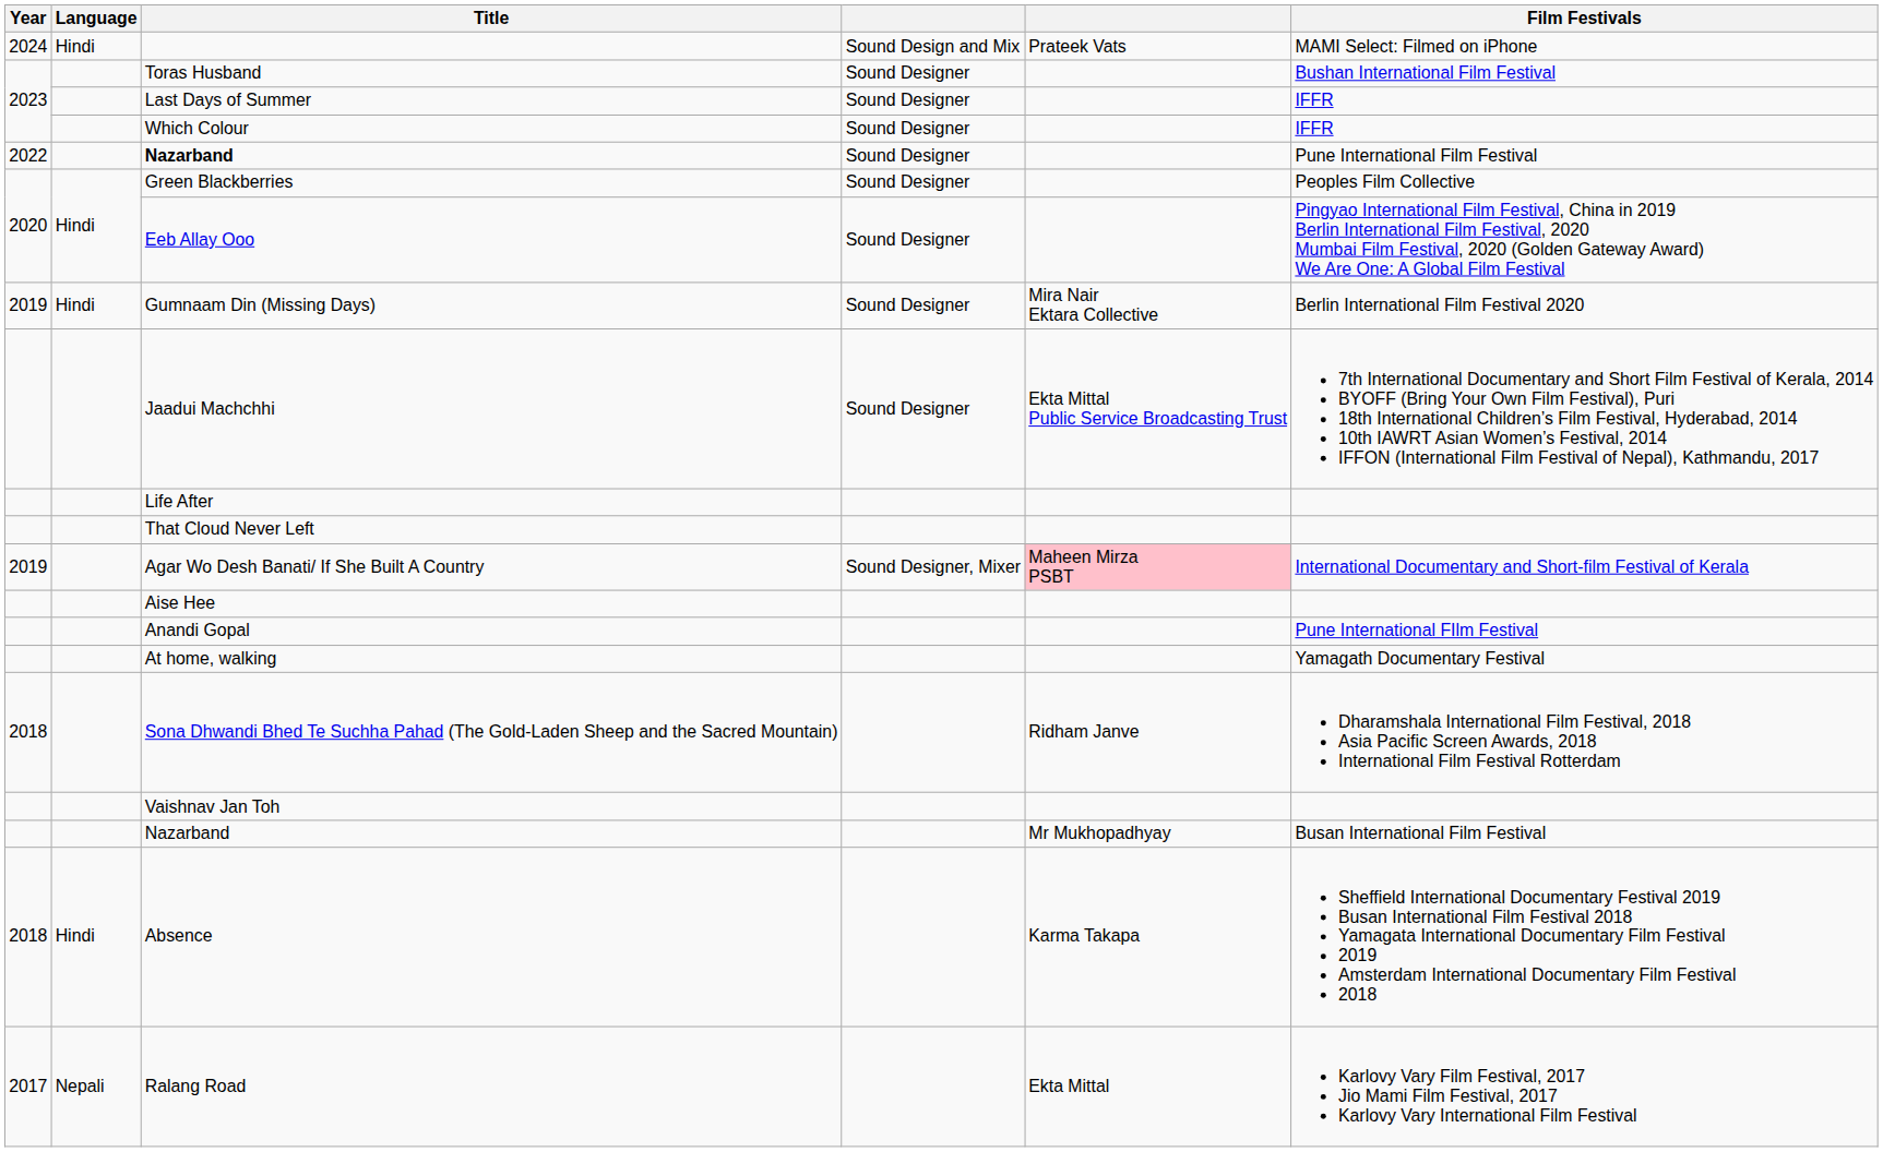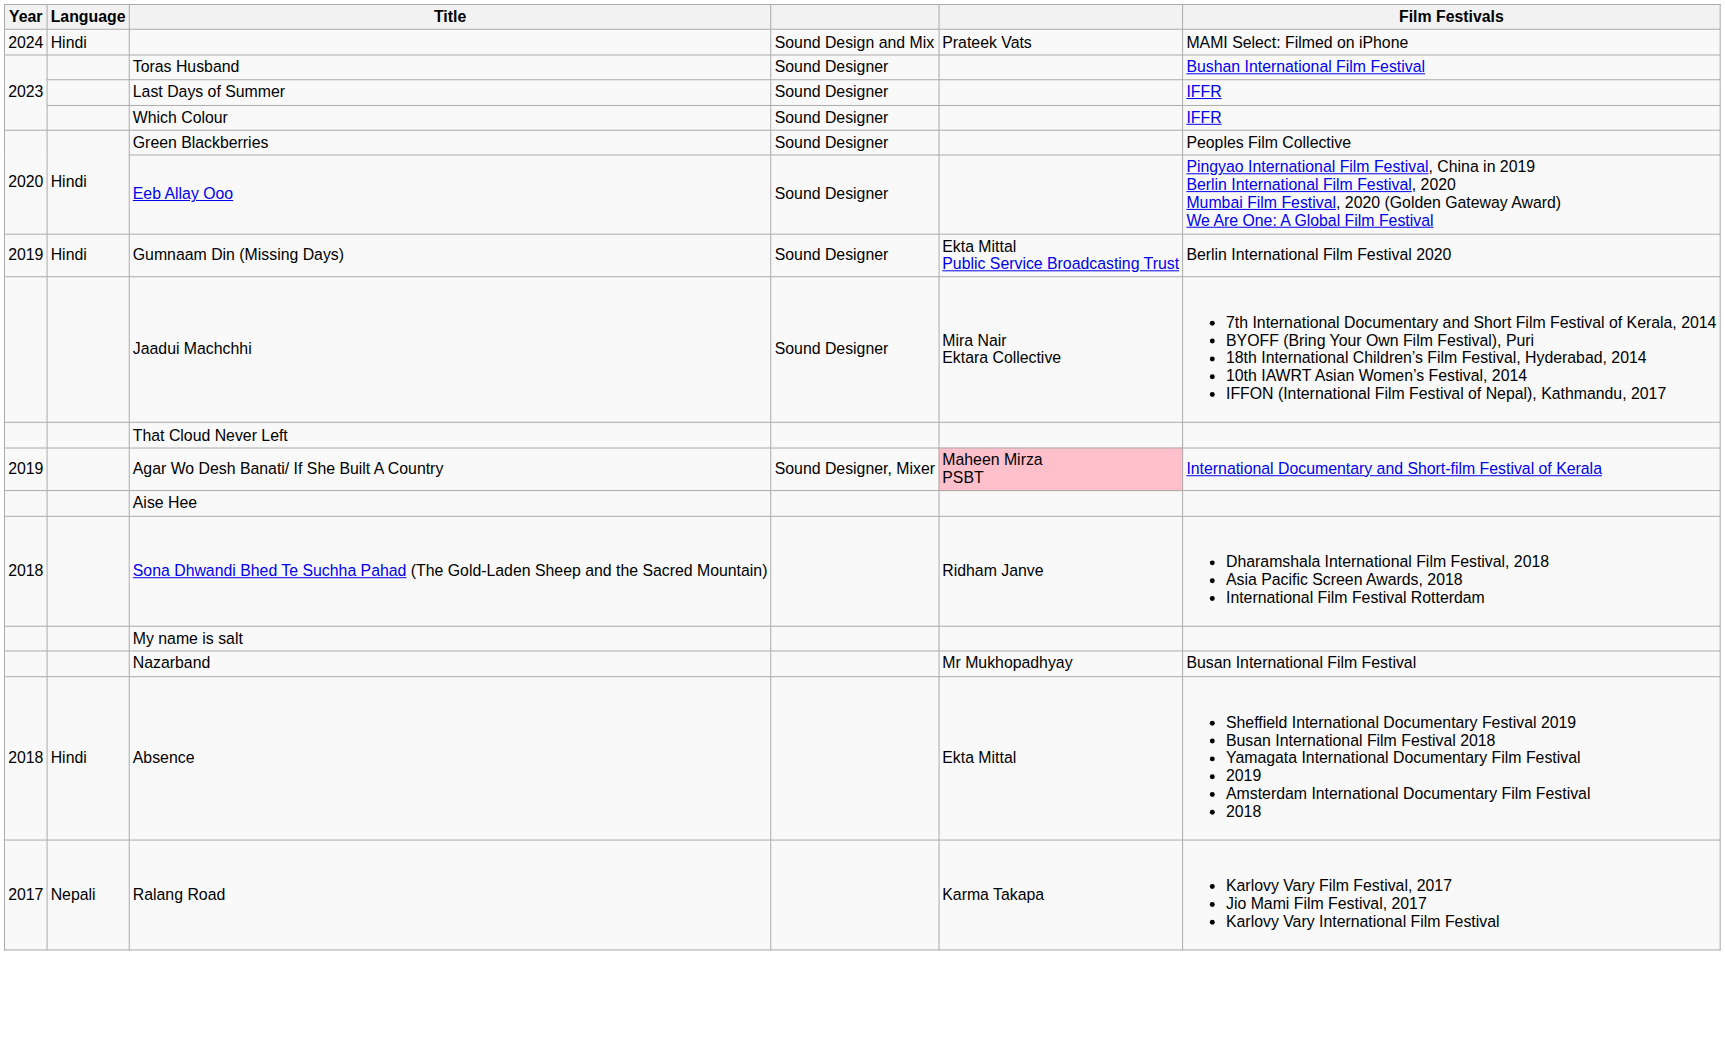 <table class="wikitable">
 <tr>
 <th>Year</th>
 <th>Language</th>
 <th>Title</th>
 <th></th>
 <th></th>
 <th>Film Festivals</th>
 </tr>
 <tr>
 <td>2024</td>
 <td>Hindi</td>
 <td></td>
 <td>Sound Design and Mix</td>
 <td>Prateek Vats</td>
 <td>MAMI Select: Filmed on iPhone</td>
 </tr>
 <tr>
 <td rowspan="3">2023</td>
 <td></td>
 <td>Toras Husband</td>
 <td>Sound Designer</td>
 <td></td>
 <td><a href='#'>Bushan International Film Festival</a></td>
 </tr>
 <tr>
 <td></td>
 <td>Last Days of Summer</td>
 <td>Sound Designer</td>
 <td></td>
 <td><a href='#'>IFFR</a></td>
 </tr>
 <tr>
 <td></td>
 <td>Which Colour</td>
 <td>Sound Designer</td>
 <td></td>
 <td><a href='#'>IFFR</a></td>
 </tr>
 <tr>
-<td>2022</td>
-<td></td>
-<td><strong>Nazarband</strong></td>
-<td>Sound Designer</td>
-<td></td>
-<td>Pune International Film Festival</td>
-</tr>
-<tr>
 <td rowspan="2">2020</td>
 <td rowspan="2">Hindi</td>
 <td>Green Blackberries</td>
 <td>Sound Designer</td>
 <td></td>
 <td>Peoples Film Collective</td>
 </tr>
 <tr>
 <td><a href='#'>Eeb Allay Ooo</a></td>
 <td>Sound Designer</td>
 <td></td>
 <td><a href='#'>Pingyao International Film Festival</a>, China in 2019<br><a href='#'>Berlin International Film Festival</a>, 2020<br><a href='#'>Mumbai Film Festival</a>, 2020 (Golden Gateway Award)<br><a href='#'>We Are One: A Global Film Festival</a></td>
 </tr>
 <tr>
 <td>2019</td>
 <td>Hindi</td>
 <td>Gumnaam Din (Missing Days)</td>
 <td>Sound Designer</td>
-<td>Mira Nair<br>Ektara Collective</td>
+<td>Ekta Mittal<br><a href='#'>Public Service Broadcasting Trust</a></td>
 <td>Berlin International Film Festival 2020</td>
 </tr>
 <tr>
 <td></td>
 <td></td>
 <td>Jaadui Machchhi</td>
 <td>Sound Designer</td>
-<td>Ekta Mittal<br><a href='#'>Public Service Broadcasting Trust</a></td>
+<td>Mira Nair<br>Ektara Collective</td>
 <td><br><ul><li>7th International Documentary and Short Film Festival of Kerala, 2014</li><li>BYOFF (Bring Your Own Film Festival), Puri</li><li>18th International Children’s Film Festival, Hyderabad, 2014</li><li>10th IAWRT Asian Women’s Festival, 2014</li><li>IFFON (International Film Festival of Nepal), Kathmandu, 2017</li></ul></td>
-</tr>
-<tr>
-<td></td>
-<td></td>
-<td>Life After</td>
-<td></td>
-<td></td>
-<td></td>
 </tr>
 <tr>
 <td></td>
 <td></td>
 <td>That Cloud Never Left</td>
 <td></td>
 <td></td>
 <td></td>
 </tr>
 <tr>
 <td>2019</td>
 <td></td>
 <td>Agar Wo Desh Banati/ If She Built A Country</td>
 <td>Sound Designer, Mixer</td>
 <td style="background: pink;">Maheen Mirza <br>PSBT</td>
 <td><a href='#'>International Documentary and Short-film Festival of Kerala</a></td>
 </tr>
 <tr>
 <td></td>
 <td></td>
 <td>Aise Hee </td>
 <td></td>
 <td></td>
 <td></td>
 </tr>
 <tr>
-<td></td>
-<td></td>
-<td>Anandi Gopal</td>
-<td></td>
-<td></td>
-<td><a href='#'>Pune International FIlm Festival</a></td>
-</tr>
-<tr>
-<td></td>
-<td></td>
-<td>At home, walking</td>
-<td></td>
-<td></td>
-<td>Yamagath Documentary Festival</td>
-</tr>
-<tr>
 <td>2018</td>
 <td></td>
 <td><a href='#'>Sona Dhwandi Bhed Te Suchha Pahad</a> (The Gold-Laden Sheep and the Sacred Mountain)</td>
 <td></td>
 <td>Ridham Janve</td>
 <td><br><ul><li>Dharamshala International Film Festival, 2018</li><li>Asia Pacific Screen Awards, 2018</li><li>International Film Festival Rotterdam</li></ul></td>
 </tr>
 <tr>
 <td></td>
 <td></td>
-<td>Vaishnav Jan Toh</td>
+<td>My name is salt</td>
 <td></td>
 <td></td>
 <td></td>
 </tr>
 <tr>
 <td></td>
 <td></td>
 <td>Nazarband </td>
 <td></td>
 <td>Mr Mukhopadhyay</td>
 <td>Busan International Film Festival </td>
 </tr>
 <tr>
 <td>2018</td>
 <td>Hindi</td>
 <td>Absence</td>
 <td></td>
-<td>Karma Takapa</td>
+<td>Ekta Mittal</td>
 <td><br><ul><li>Sheffield International Documentary Festival 2019</li><li>Busan International Film Festival 2018</li><li>Yamagata International Documentary Film Festival</li><li>2019</li><li>Amsterdam International Documentary Film Festival</li><li>2018</li></ul></td>
 </tr>
 <tr>
 <td>2017</td>
 <td>Nepali</td>
 <td>Ralang Road</td>
 <td></td>
-<td>Ekta Mittal</td>
+<td>Karma Takapa</td>
 <td><br><ul><li>Karlovy Vary Film Festival, 2017</li><li>Jio Mami Film Festival, 2017</li><li>Karlovy Vary International Film Festival</li></ul></td>
 </tr>
 </table>
